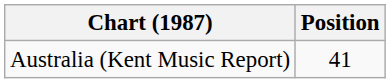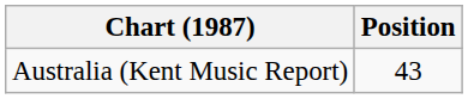 <table class="wikitable">
 <tr>
 <th>Chart (1987)</th>
 <th>Position</th>
 </tr>
 <tr>
 <td align="left">Australia (Kent Music Report)</td>
-<td align="center">41</td>
+<td align="center">43</td>
 </tr>
 </table>
